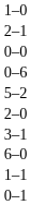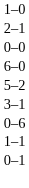 <table cellspacing=1 width=70%>
 <tr>
 <th width=25%></th>
 <th width=30%></th>
 <th width=15%></th>
 <th width=30%></th>
 </tr>
 <tr>
 <td></td>
 <td align=right></td>
 <td align=center>1–0</td>
 <td></td>
 </tr>
 <tr>
 <td></td>
 <td align=right></td>
 <td align=center>2–1</td>
 <td></td>
 </tr>
 <tr>
 <td></td>
 <td align=right></td>
 <td align=center>0–0</td>
 <td></td>
 </tr>
 <tr>
 <td></td>
 <td align=right></td>
-<td align=center>0–6</td>
+<td align=center>6–0</td>
 <td></td>
 </tr>
 <tr>
 <td></td>
 <td align=right></td>
 <td align=center>5–2</td>
 <td></td>
 </tr>
 <tr>
 <td></td>
 <td align=right></td>
-<td align=center>2–0</td>
-<td></td>
-</tr>
-<tr>
-<td></td>
-<td align=right></td>
 <td align=center>3–1</td>
 <td></td>
 </tr>
 <tr>
 <td></td>
 <td align=right></td>
-<td align=center>6–0</td>
+<td align=center>0–6</td>
 <td></td>
 </tr>
 <tr>
 <td></td>
 <td align=right></td>
 <td align=center>1–1</td>
 <td></td>
 </tr>
 <tr>
 <td></td>
 <td align=right></td>
 <td align=center>0–1</td>
 <td></td>
 </tr>
 </table>
